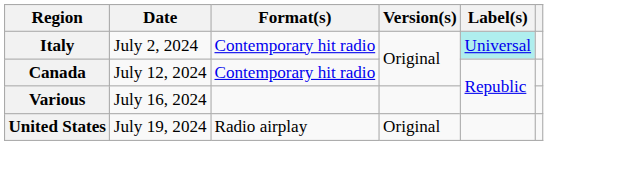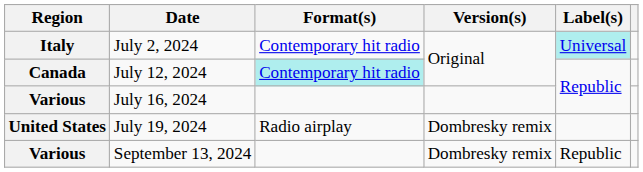 <table class="wikitable plainrowheaders">
 <tr>
 <th scope="col">Region</th>
 <th scope="col">Date</th>
 <th scope="col">Format(s)</th>
 <th scope="col">Version(s)</th>
 <th scope="col">Label(s)</th>
 <th scope="col"></th>
 </tr>
 <tr>
 <th scope="row">Italy</th>
 <td>July 2, 2024</td>
 <td><a href='#'>Contemporary hit radio</a></td>
 <td rowspan="2">Original</td>
 <td style="background: paleturquoise;"><a href='#'>Universal</a></td>
 <td style="text-align:center;"></td>
 </tr>
 <tr>
 <th scope="row">Canada</th>
 <td>July 12, 2024</td>
-<td><a href='#'>Contemporary hit radio</a></td>
+<td style="background: paleturquoise;"><a href='#'>Contemporary hit radio</a></td>
 <td rowspan="2"><a href='#'>Republic</a></td>
 <td style="text-align:center;"></td>
 </tr>
 <tr>
 <th scope="row">Various</th>
 <td>July 16, 2024</td>
 <td></td>
 <td></td>
 <td style="text-align:center;"></td>
 </tr>
 <tr>
 <th scope="row">United States</th>
 <td>July 19, 2024</td>
 <td>Radio airplay</td>
-<td>Original</td>
+<td>Dombresky remix</td>
 <td></td>
 <td style="text-align:center;"></td>
 </tr>
+<tr>
+<th scope="row">Various</th>
+<td>September 13, 2024</td>
+<td></td>
+<td>Dombresky remix</td>
+<td>Republic</td>
+<td style="text-align:center;"></td>
+</tr>
 </table>
